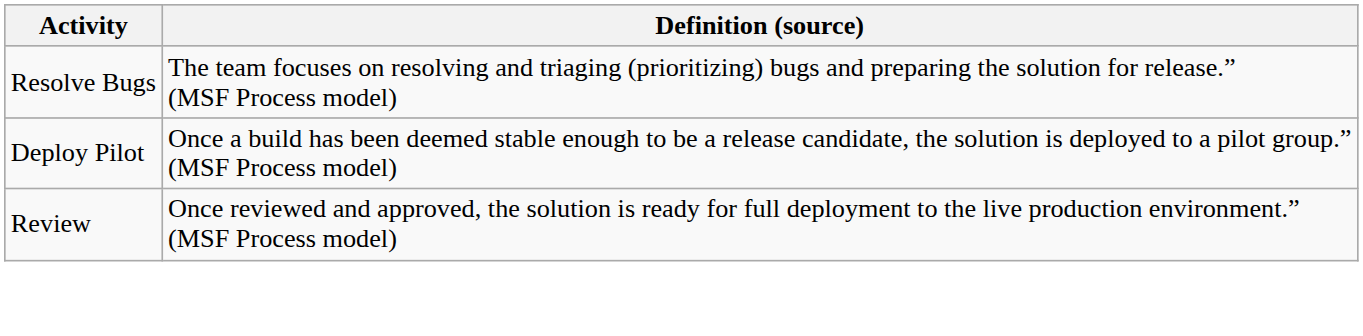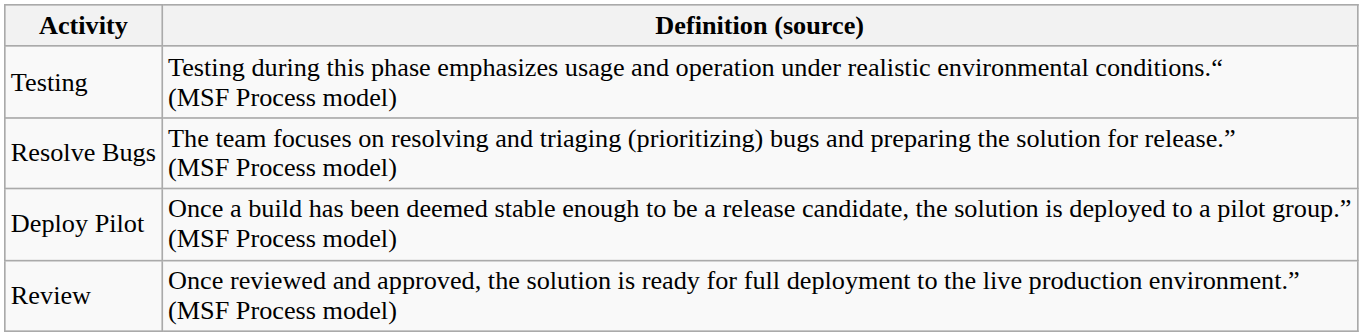 <table class="wikitable">
 <tr>
 <th>Activity</th>
 <th>Definition (source)</th>
+</tr>
+<tr>
+<td>Testing</td>
+<td>Testing during this phase emphasizes usage and operation under realistic environmental conditions.“<br>(MSF Process model)</td>
 </tr>
 <tr>
 <td>Resolve Bugs</td>
 <td>The team focuses on resolving and triaging (prioritizing) bugs and preparing the solution for release.”<br>(MSF Process model)</td>
 </tr>
 <tr>
 <td>Deploy Pilot</td>
 <td>Once a build has been deemed stable enough to be a release candidate, the solution is deployed to a pilot group.”<br>(MSF Process model)</td>
 </tr>
 <tr>
 <td>Review</td>
 <td>Once reviewed and approved, the solution is ready for full deployment to the live production environment.”<br>(MSF Process model)</td>
 </tr>
 </table>
